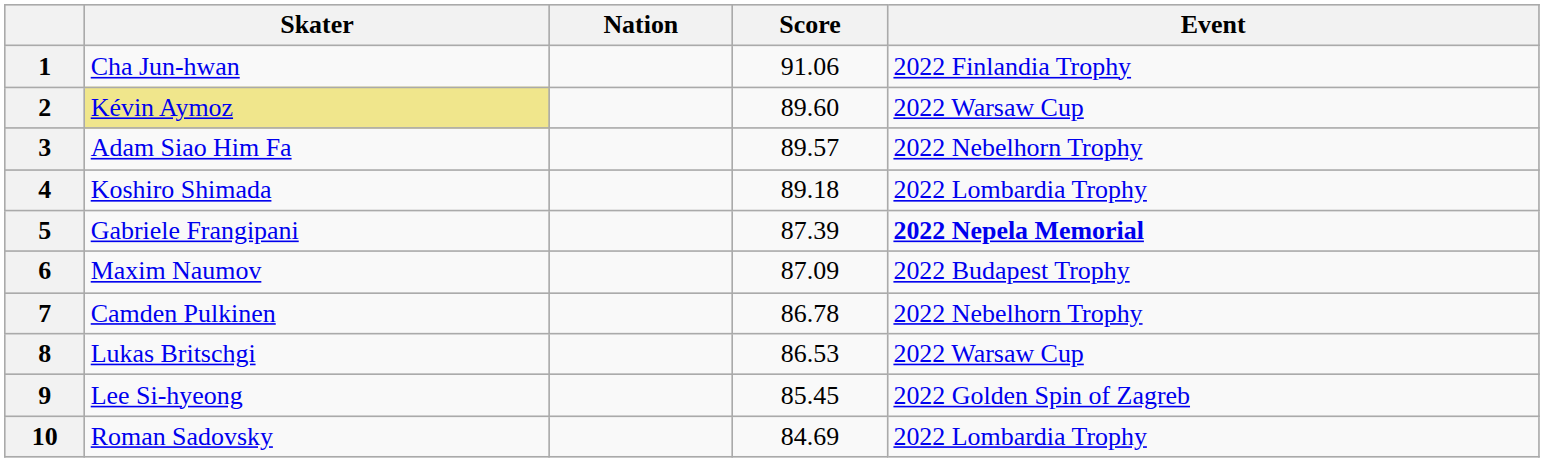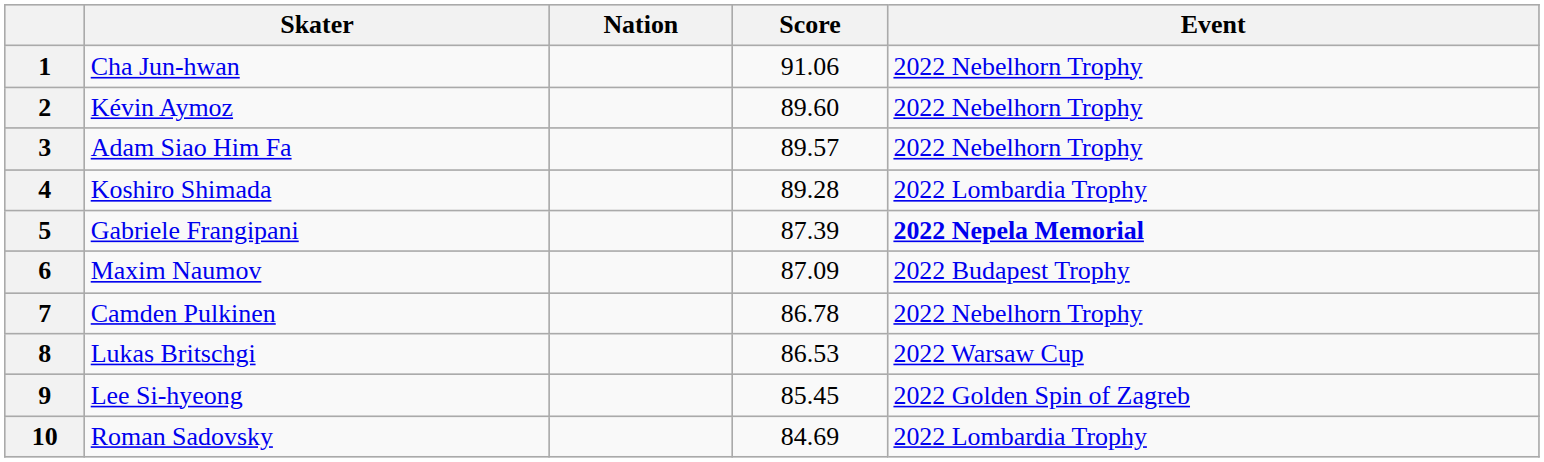 <table class="wikitable sortable" style="text-align:left; width:75%">
 <tr>
 <th scope="col"></th>
 <th scope="col">Skater</th>
 <th scope="col">Nation</th>
 <th scope="col">Score</th>
 <th scope="col">Event</th>
 </tr>
 <tr>
 <th scope="row">1</th>
 <td><a href='#'>Cha Jun-hwan</a></td>
 <td></td>
 <td style="text-align:center;">91.06</td>
-<td><a href='#'>2022 Finlandia Trophy</a></td>
+<td><a href='#'>2022 Nebelhorn Trophy</a></td>
 </tr>
 <tr>
 <th scope="row">2</th>
-<td style="background: khaki;"><a href='#'>Kévin Aymoz</a></td>
+<td><a href='#'>Kévin Aymoz</a></td>
 <td></td>
 <td style="text-align:center;">89.60</td>
-<td><a href='#'>2022 Warsaw Cup</a></td>
+<td><a href='#'>2022 Nebelhorn Trophy</a></td>
 </tr>
 <tr>
 <th scope="row">3</th>
 <td><a href='#'>Adam Siao Him Fa</a></td>
 <td></td>
 <td style="text-align:center;">89.57</td>
 <td><a href='#'>2022 Nebelhorn Trophy</a></td>
 </tr>
 <tr>
 <th scope="row">4</th>
 <td><a href='#'>Koshiro Shimada</a></td>
 <td></td>
-<td style="text-align:center;">89.18</td>
+<td style="text-align:center;">89.28</td>
 <td><a href='#'>2022 Lombardia Trophy</a></td>
 </tr>
 <tr>
 <th scope="row">5</th>
 <td><a href='#'>Gabriele Frangipani</a></td>
 <td></td>
 <td style="text-align:center;">87.39</td>
 <td><strong><a href='#'>2022 Nepela Memorial</a></strong></td>
 </tr>
 <tr>
 <th scope="row">6</th>
 <td><a href='#'>Maxim Naumov</a></td>
 <td></td>
 <td style="text-align:center;">87.09</td>
 <td><a href='#'>2022 Budapest Trophy</a></td>
 </tr>
 <tr>
 <th scope="row">7</th>
 <td><a href='#'>Camden Pulkinen</a></td>
 <td></td>
 <td style="text-align:center;">86.78</td>
 <td><a href='#'>2022 Nebelhorn Trophy</a></td>
 </tr>
 <tr>
 <th scope="row">8</th>
 <td><a href='#'>Lukas Britschgi</a></td>
 <td></td>
 <td style="text-align:center;">86.53</td>
 <td><a href='#'>2022 Warsaw Cup</a></td>
 </tr>
 <tr>
 <th scope="row">9</th>
 <td><a href='#'>Lee Si-hyeong</a></td>
 <td></td>
 <td style="text-align:center;">85.45</td>
 <td><a href='#'>2022 Golden Spin of Zagreb</a></td>
 </tr>
 <tr>
 <th scope="row">10</th>
 <td><a href='#'>Roman Sadovsky</a></td>
 <td></td>
 <td style="text-align:center;">84.69</td>
 <td><a href='#'>2022 Lombardia Trophy</a></td>
 </tr>
 </table>
